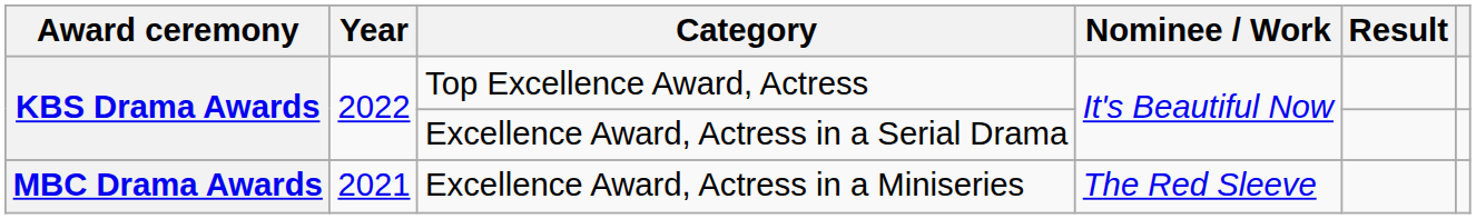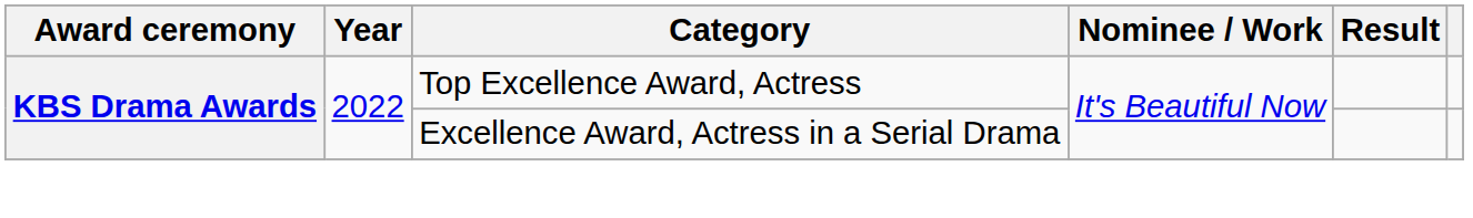 <table class="wikitable plainrowheaders sortable">
 <tr>
 <th scope="col">Award ceremony</th>
 <th scope="col">Year</th>
 <th scope="col">Category</th>
 <th scope="col">Nominee / Work</th>
 <th scope="col">Result</th>
 <th scope="col" class="unsortable"></th>
 </tr>
 <tr>
 <th scope="row" rowspan="2"><a href='#'>KBS Drama Awards</a></th>
 <td rowspan="2"><a href='#'>2022</a></td>
 <td>Top Excellence Award, Actress</td>
 <td rowspan=2><em><a href='#'>It's Beautiful Now</a></em></td>
 <td></td>
 <td style="text-align:center"></td>
 </tr>
 <tr>
 <td>Excellence Award, Actress in a Serial Drama</td>
 <td></td>
 <td style="text-align:center"></td>
 </tr>
-<tr>
-<th scope="row"><a href='#'>MBC Drama Awards</a></th>
-<td><a href='#'>2021</a></td>
-<td>Excellence Award, Actress in a Miniseries</td>
-<td><em><a href='#'>The Red Sleeve</a></em></td>
-<td></td>
-<td></td>
-</tr>
 </table>
